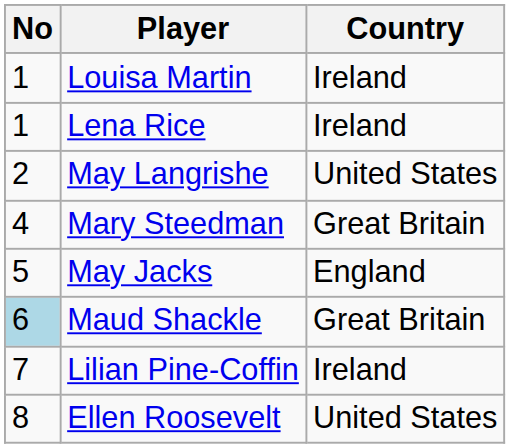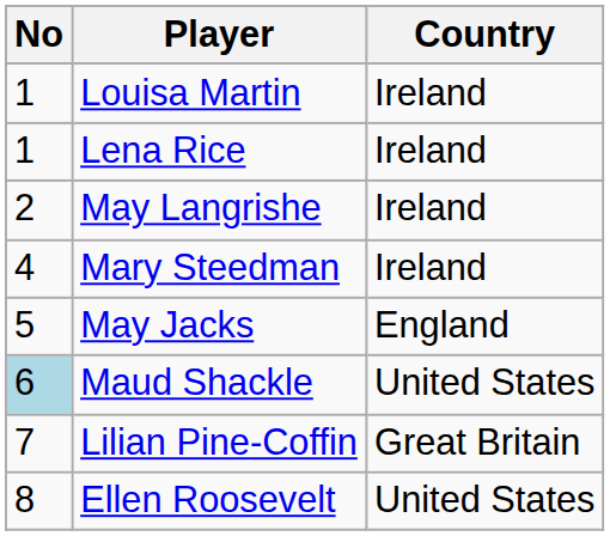 <table class="wikitable">
 <tr>
 <th>No</th>
 <th>Player</th>
 <th>Country</th>
 </tr>
 <tr>
 <td>1</td>
 <td> <a href='#'>Louisa Martin</a></td>
 <td>Ireland</td>
 </tr>
 <tr>
 <td>1</td>
 <td> <a href='#'>Lena Rice</a></td>
 <td>Ireland</td>
 </tr>
 <tr>
 <td>2</td>
 <td> <a href='#'>May Langrishe</a></td>
-<td>United States</td>
+<td>Ireland</td>
 </tr>
 <tr>
 <td>4</td>
 <td> <a href='#'>Mary Steedman</a></td>
-<td>Great Britain</td>
+<td>Ireland</td>
 </tr>
 <tr>
 <td>5</td>
 <td> <a href='#'>May Jacks</a></td>
 <td>England</td>
 </tr>
 <tr>
 <td style="background: lightblue;">6</td>
 <td> <a href='#'>Maud Shackle</a></td>
-<td>Great Britain</td>
+<td>United States</td>
 </tr>
 <tr>
 <td>7</td>
 <td> <a href='#'>Lilian Pine-Coffin</a></td>
-<td>Ireland</td>
+<td>Great Britain</td>
 </tr>
 <tr>
 <td>8</td>
 <td> <a href='#'>Ellen Roosevelt</a></td>
 <td>United States</td>
 </tr>
 </table>
